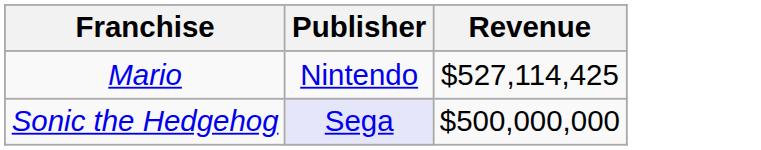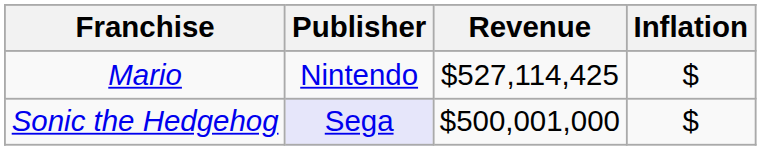 <table class="wikitable sortable" style="text-align:center;">
 <tr>
 <th>Franchise</th>
 <th>Publisher</th>
 <th>Revenue</th>
+<th>Inflation</th>
 </tr>
 <tr>
 <td><em><a href='#'>Mario</a></em></td>
 <td><a href='#'>Nintendo</a></td>
 <td>$527,114,425</td>
+<td>$</td>
 </tr>
 <tr>
 <td><em><a href='#'>Sonic the Hedgehog</a></em></td>
 <td style="background: lavender;"><a href='#'>Sega</a></td>
-<td>$500,000,000</td>
+<td>$500,001,000</td>
+<td>$</td>
 </tr>
 </table>
